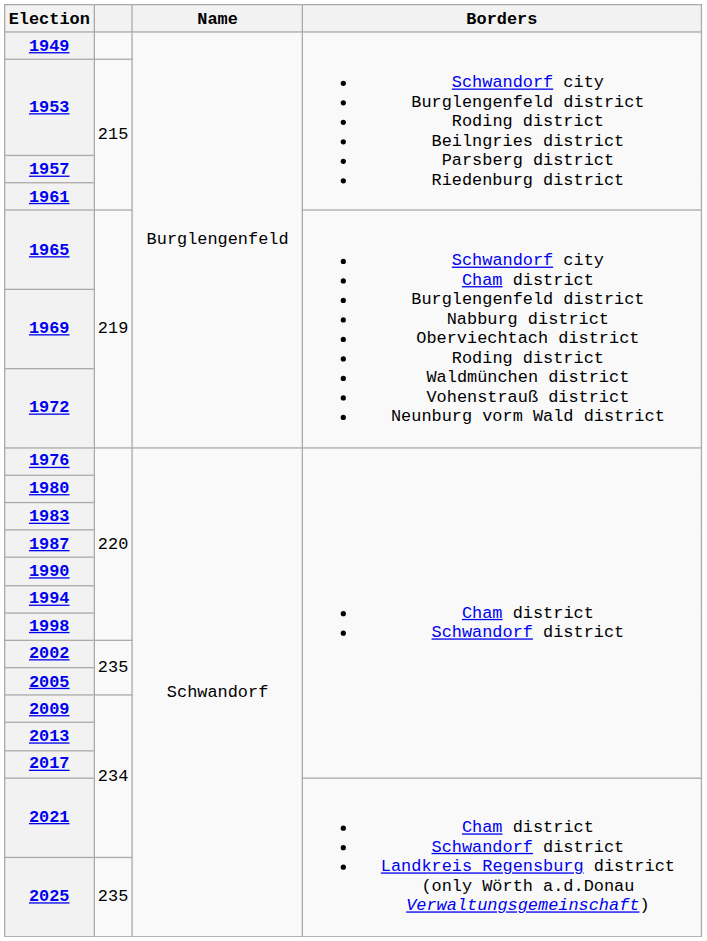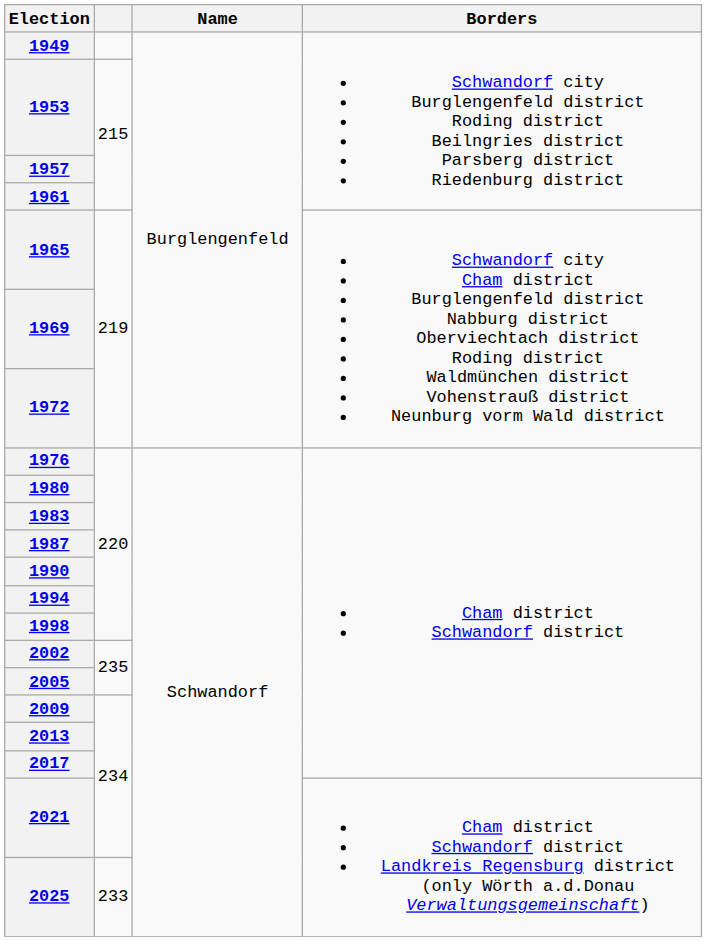 <table class=wikitable style="text-align:center">
 <tr>
 <th>Election</th>
 <th></th>
 <th width=125px>Name</th>
 <th width=300px>Borders</th>
 </tr>
 <tr>
 <th><a href='#'>1949</a></th>
 <td></td>
 <td rowspan=7>Burglengenfeld</td>
 <td rowspan=4><br><ul><li><a href='#'>Schwandorf</a> city</li><li>Burglengenfeld district</li><li>Roding district</li><li>Beilngries district</li><li>Parsberg district</li><li>Riedenburg district</li></ul></td>
 </tr>
 <tr>
 <th><a href='#'>1953</a></th>
 <td rowspan=3>215</td>
 </tr>
 <tr>
 <th><a href='#'>1957</a></th>
 </tr>
 <tr>
 <th><a href='#'>1961</a></th>
 </tr>
 <tr>
 <th><a href='#'>1965</a></th>
 <td rowspan=3>219</td>
 <td rowspan=3><br><ul><li><a href='#'>Schwandorf</a> city</li><li><a href='#'>Cham</a> district</li><li>Burglengenfeld district</li><li>Nabburg district</li><li>Oberviechtach district</li><li>Roding district</li><li>Waldmünchen district</li><li>Vohenstrauß district</li><li>Neunburg vorm Wald district</li></ul></td>
 </tr>
 <tr>
 <th><a href='#'>1969</a></th>
 </tr>
 <tr>
 <th><a href='#'>1972</a></th>
 </tr>
 <tr>
 <th><a href='#'>1976</a></th>
 <td rowspan=7>220</td>
 <td rowspan=14>Schwandorf</td>
 <td rowspan=12><br><ul><li><a href='#'>Cham</a> district</li><li><a href='#'>Schwandorf</a> district</li></ul></td>
 </tr>
 <tr>
 <th><a href='#'>1980</a></th>
 </tr>
 <tr>
 <th><a href='#'>1983</a></th>
 </tr>
 <tr>
 <th><a href='#'>1987</a></th>
 </tr>
 <tr>
 <th><a href='#'>1990</a></th>
 </tr>
 <tr>
 <th><a href='#'>1994</a></th>
 </tr>
 <tr>
 <th><a href='#'>1998</a></th>
 </tr>
 <tr>
 <th><a href='#'>2002</a></th>
 <td rowspan=2>235</td>
 </tr>
 <tr>
 <th><a href='#'>2005</a></th>
 </tr>
 <tr>
 <th><a href='#'>2009</a></th>
 <td rowspan=4>234</td>
 </tr>
 <tr>
 <th><a href='#'>2013</a></th>
 </tr>
 <tr>
 <th><a href='#'>2017</a></th>
 </tr>
 <tr>
 <th><a href='#'>2021</a></th>
 <td rowspan=2><br><ul><li><a href='#'>Cham</a> district</li><li><a href='#'>Schwandorf</a> district</li><li><a href='#'>Landkreis Regensburg</a> district (only Wörth a.d.Donau <em><a href='#'>Verwaltungsgemeinschaft</a></em>)</li></ul></td>
 </tr>
 <tr>
 <th><a href='#'>2025</a></th>
-<td>235</td>
+<td>233</td>
 </tr>
 </table>
